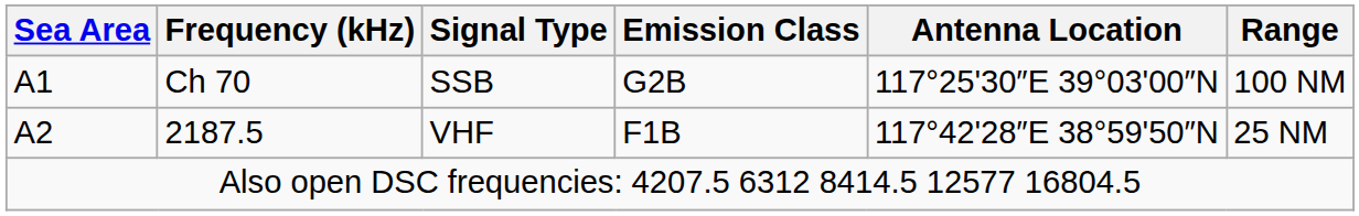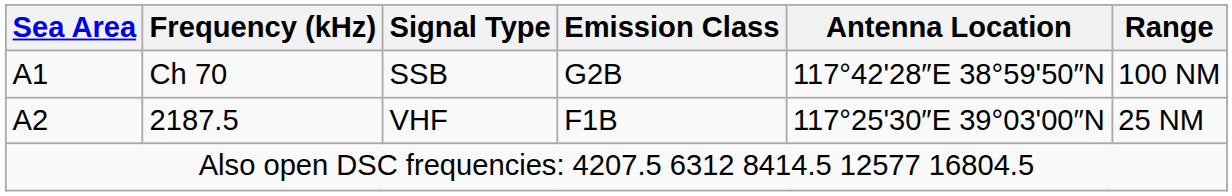 <table class="wikitable collapsible collapsed" style="border:#bbb; margin:.46em 0 0 .2em; margin:auto; margin:auto">
 <tr>
 <th><a href='#'>Sea Area</a></th>
 <th>Frequency (kHz)</th>
 <th>Signal Type</th>
 <th>Emission Class</th>
 <th>Antenna Location</th>
 <th>Range</th>
 </tr>
 <tr>
 <td>A1</td>
 <td>Ch 70</td>
 <td>SSB</td>
 <td>G2B</td>
-<td>117°25'30″E 39°03'00″N</td>
+<td>117°42'28″E 38°59'50″N</td>
 <td>100 NM</td>
 </tr>
 <tr>
 <td>A2</td>
 <td>2187.5</td>
 <td>VHF</td>
 <td>F1B</td>
-<td>117°42'28″E 38°59'50″N</td>
+<td>117°25'30″E 39°03'00″N</td>
 <td>25 NM</td>
 </tr>
 <tr>
 <td colspan="6" style="text-align: center;">Also open DSC frequencies: 4207.5 6312 8414.5 12577 16804.5</td>
 </tr>
 </table>
